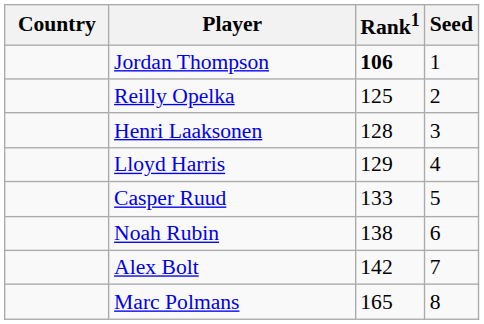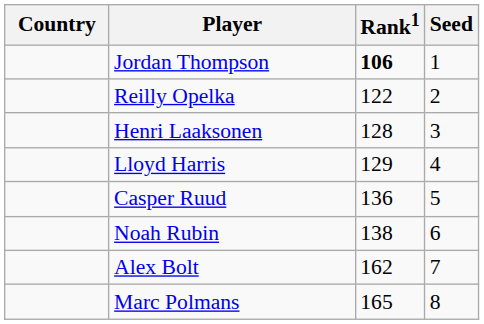 <table class="sortable wikitable">
 <tr>
 <th width="70">Country</th>
 <th width="175">Player</th>
 <th>Rank<sup>1</sup></th>
 <th>Seed</th>
 </tr>
 <tr>
 <td></td>
 <td><a href='#'>Jordan Thompson</a></td>
 <td><strong>106</strong></td>
 <td>1</td>
 </tr>
 <tr>
 <td></td>
 <td><a href='#'>Reilly Opelka</a></td>
-<td>125</td>
+<td>122</td>
 <td>2</td>
 </tr>
 <tr>
 <td></td>
 <td><a href='#'>Henri Laaksonen</a></td>
 <td>128</td>
 <td>3</td>
 </tr>
 <tr>
 <td></td>
 <td><a href='#'>Lloyd Harris</a></td>
 <td>129</td>
 <td>4</td>
 </tr>
 <tr>
 <td></td>
 <td><a href='#'>Casper Ruud</a></td>
-<td>133</td>
+<td>136</td>
 <td>5</td>
 </tr>
 <tr>
 <td></td>
 <td><a href='#'>Noah Rubin</a></td>
 <td>138</td>
 <td>6</td>
 </tr>
 <tr>
 <td></td>
 <td><a href='#'>Alex Bolt</a></td>
-<td>142</td>
+<td>162</td>
 <td>7</td>
 </tr>
 <tr>
 <td></td>
 <td><a href='#'>Marc Polmans</a></td>
 <td>165</td>
 <td>8</td>
 </tr>
 </table>
